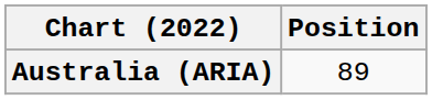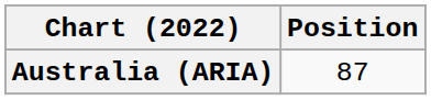 <table class="wikitable plainrowheaders" style="text-align:center">
 <tr>
 <th scope="col">Chart (2022)</th>
 <th scope="col">Position</th>
 </tr>
 <tr>
 <th scope="row">Australia (ARIA)</th>
-<td>89</td>
+<td>87</td>
 </tr>
 </table>
